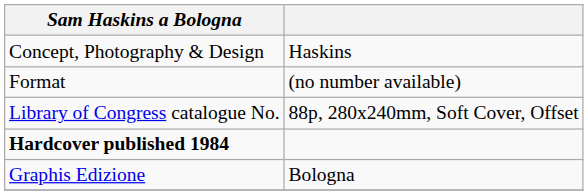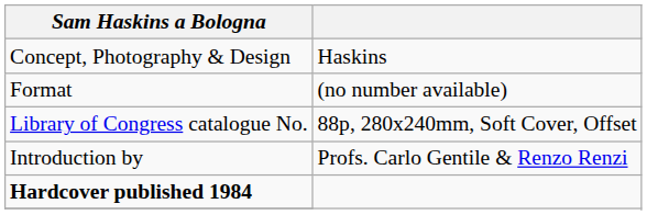 <table class="wikitable">
 <tr>
 <th><em>Sam Haskins a Bologna</em></th>
 <th></th>
 </tr>
 <tr>
 <td>Concept, Photography & Design</td>
 <td>Haskins</td>
 </tr>
 <tr>
 <td>Format</td>
 <td>(no number available)</td>
 </tr>
 <tr>
 <td><a href='#'>Library of Congress</a> catalogue No.</td>
 <td>88p, 280x240mm, Soft Cover, Offset</td>
 </tr>
 <tr>
-<td><strong>Hardcover published 1984</strong></td>
+<td>Introduction by</td>
+<td>Profs. Carlo Gentile & <a href='#'>Renzo Renzi</a></td>
 </tr>
 <tr>
-<td><a href='#'>Graphis Edizione</a></td>
-<td>Bologna</td>
+<td><strong>Hardcover published 1984</strong></td>
 </tr>
 <tr>
 </tr>
 </table>
